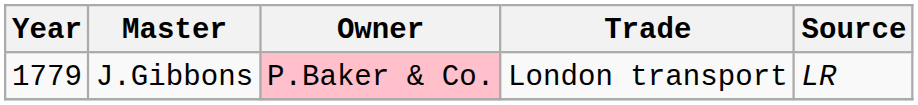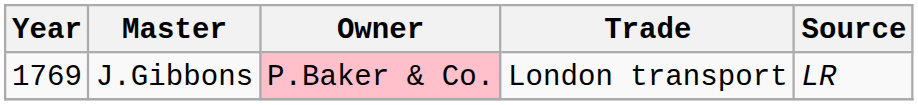 <table class=" wikitable">
 <tr>
 <th>Year</th>
 <th>Master</th>
 <th>Owner</th>
 <th>Trade</th>
 <th>Source</th>
 </tr>
 <tr>
-<td>1779</td>
+<td>1769</td>
 <td>J.Gibbons</td>
 <td style="background: pink;">P.Baker & Co.</td>
 <td>London transport</td>
 <td><em>LR</em></td>
 </tr>
 <tr>
 </tr>
 </table>
